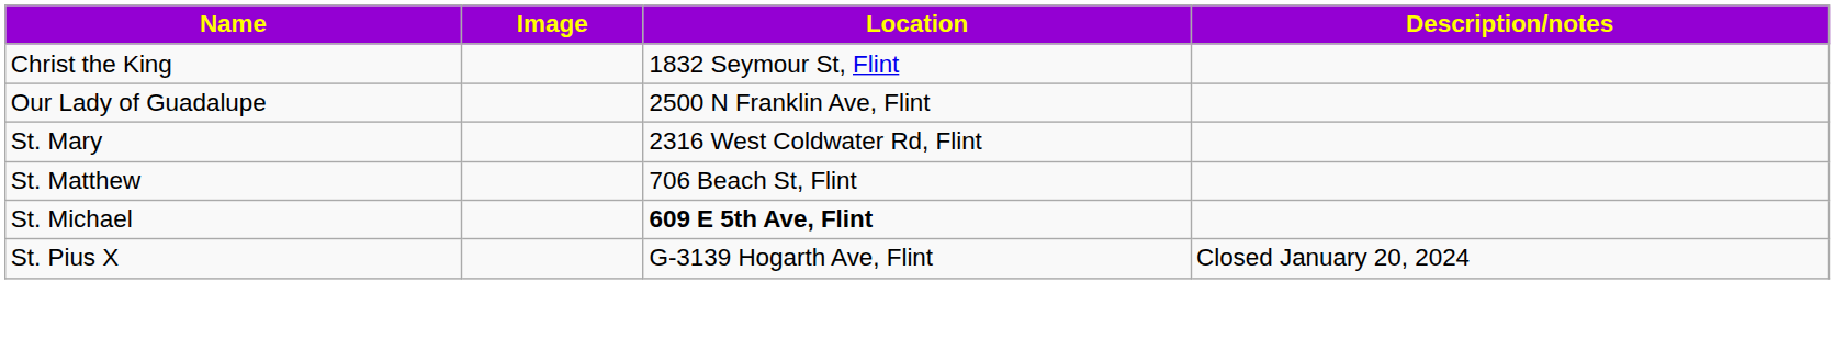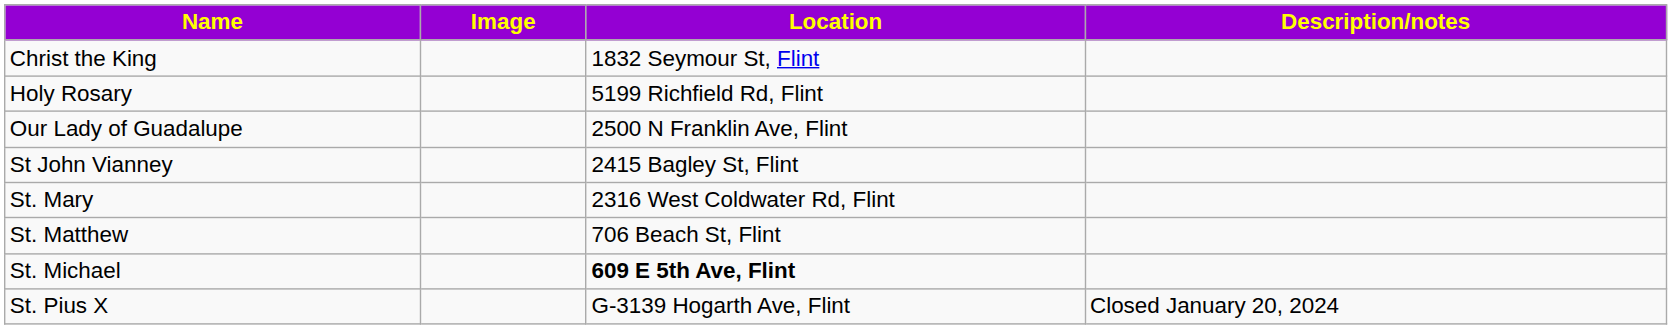 <table class="wikitable sortable" style="width:75%">
 <tr>
 <th style="background:darkviolet; color:yellow;" width="25%"><strong>Name</strong></th>
 <th style="background:darkviolet; color:yellow;" width="10%"><strong>Image</strong></th>
 <th style="background:darkviolet; color:yellow;" width="30%"><strong>Location</strong></th>
 <th style="background:darkviolet; color:yellow;" width="35%"><strong>Description/notes</strong></th>
 </tr>
 <tr>
 <td>Christ the King</td>
 <td></td>
 <td>1832 Seymour St, <a href='#'>Flint</a></td>
 <td></td>
 </tr>
 <tr>
+<td>Holy Rosary</td>
+<td></td>
+<td>5199 Richfield Rd, Flint</td>
+<td></td>
+</tr>
+<tr>
 <td>Our Lady of Guadalupe</td>
 <td></td>
 <td>2500 N Franklin Ave, Flint</td>
+<td></td>
+</tr>
+<tr>
+<td>St John Vianney</td>
+<td></td>
+<td>2415 Bagley St, Flint</td>
 <td></td>
 </tr>
 <tr>
 <td>St. Mary</td>
 <td></td>
 <td>2316 West Coldwater Rd, Flint</td>
 <td></td>
 </tr>
 <tr>
 <td>St. Matthew</td>
 <td></td>
 <td>706 Beach St, Flint</td>
 <td></td>
 </tr>
 <tr>
 <td>St. Michael</td>
 <td></td>
 <td><strong>609 E 5th Ave, Flint</strong></td>
 <td></td>
 </tr>
 <tr>
 <td>St. Pius X</td>
 <td></td>
 <td>G-3139 Hogarth Ave, Flint</td>
 <td>Closed January 20, 2024</td>
 </tr>
 </table>
